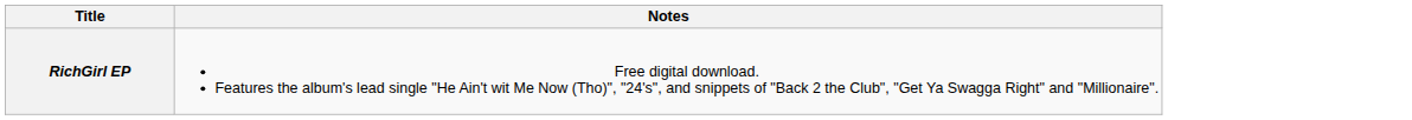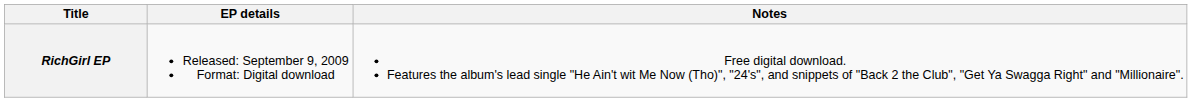 <table class="wikitable plainrowheaders" style="text-align:center;">
 <tr>
 <th scope="col" style="width:11em;">Title</th>
+<th scope="col" style="width:16em;">EP details</th>
 <th>Notes</th>
 </tr>
 <tr>
 <th scope="row"><em>RichGirl EP</em></th>
+<td><br><ul><li>Released: September 9, 2009</li><li>Format: Digital download</li></ul></td>
 <td><br><ul><li>Free digital download.</li><li>Features the album's lead single "He Ain't wit Me Now (Tho)", "24's", and snippets of "Back 2 the Club", "Get Ya Swagga Right" and "Millionaire".</li></ul></td>
 </tr>
 </table>
